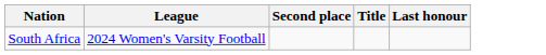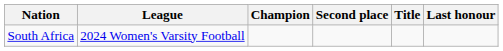 <table class="wikitable sortable">
 <tr>
 <th>Nation</th>
 <th>League</th>
+<th>Champion</th>
 <th>Second place</th>
 <th data-sort-type="number">Title</th>
 <th>Last honour</th>
 </tr>
 <tr>
 <td> <a href='#'>South Africa</a></td>
 <td><a href='#'>2024 Women's Varsity Football</a></td>
 <td></td>
 <td></td>
 <td></td>
+<td></td>
 </tr>
 </table>
